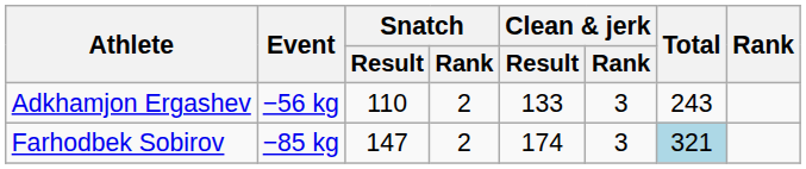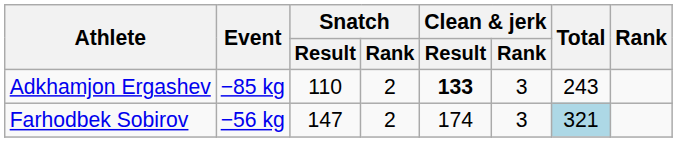 <table class="wikitable" style="font-size:90%">
 <tr>
 <th rowspan="2">Athlete</th>
 <th rowspan="2">Event</th>
 <th colspan="2">Snatch</th>
 <th colspan="2">Clean & jerk</th>
 <th rowspan="2">Total</th>
 <th rowspan="2">Rank</th>
 </tr>
 <tr style="font-size:95%">
 <th>Result</th>
 <th>Rank</th>
 <th>Result</th>
 <th>Rank</th>
 </tr>
 <tr align=center>
 <td align=left><a href='#'>Adkhamjon Ergashev</a></td>
-<td align=left><a href='#'>−56 kg</a></td>
+<td align=left><a href='#'>−85 kg</a></td>
 <td>110</td>
 <td>2</td>
-<td>133</td>
+<td><strong>133</strong></td>
 <td>3</td>
 <td>243</td>
 <td></td>
 </tr>
 <tr align=center>
 <td align=left><a href='#'>Farhodbek Sobirov</a></td>
-<td align=left><a href='#'>−85 kg</a></td>
+<td align=left><a href='#'>−56 kg</a></td>
 <td>147</td>
 <td>2</td>
 <td>174</td>
 <td>3</td>
 <td style="background: lightblue;">321</td>
 <td></td>
 </tr>
 </table>
